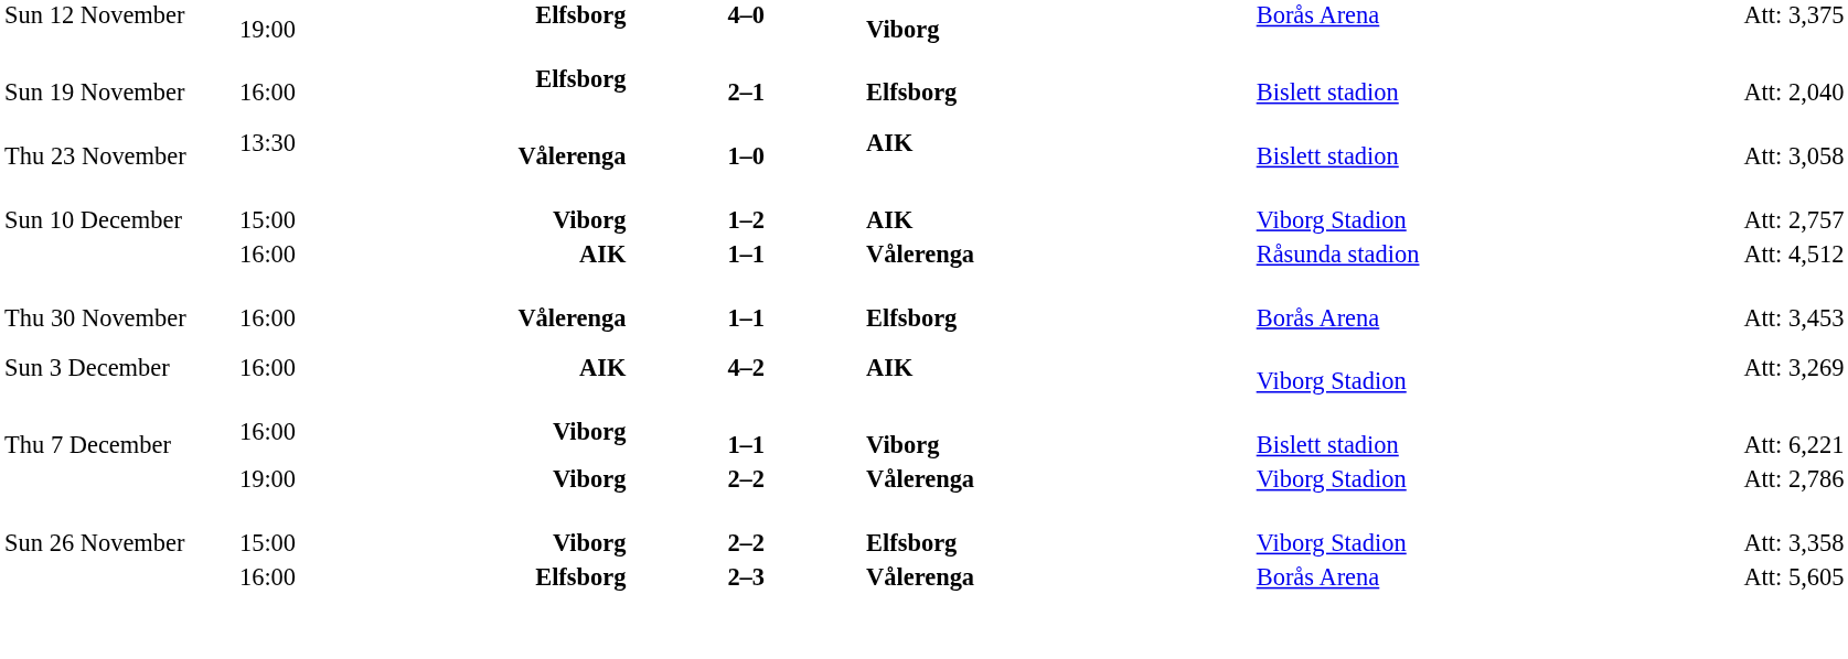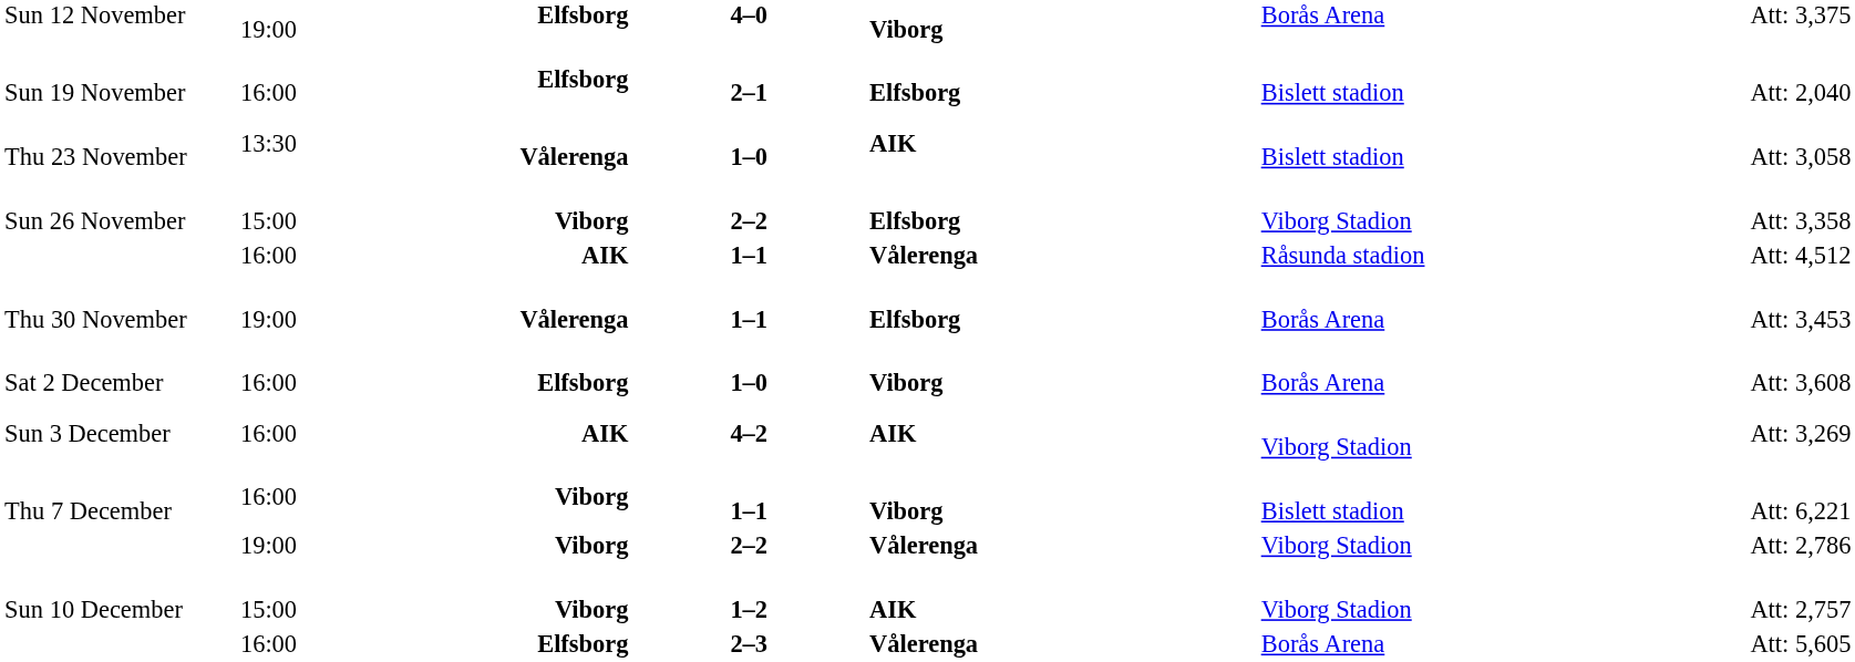 <table cellspacing="1" style="width:90%;">
 <tr>
 <th width=12%></th>
 <th width=10%></th>
 <th width=10%></th>
 <th width=12%></th>
 <th width=20%></th>
 <th width=25%></th>
 <th width=10%></th>
 </tr>
 <tr style=font-size:90%>
 <td>Sun 12 November</td>
 <td><br>19:00</td>
 <td align=right><strong>Elfsborg</strong></td>
 <td align=center><strong>4–0</strong></td>
 <td align=left><br><strong>Viborg</strong></td>
 <td><a href='#'>Borås Arena</a></td>
 <td>Att: 3,375</td>
 </tr>
 <tr style=font-size:90%>
 <td><br>Sun 19 November</td>
 <td><br>16:00</td>
 <td align=right><strong>Elfsborg</strong></td>
 <td align=center><br><strong>2–1</strong></td>
 <td align=left><br><strong>Elfsborg</strong></td>
 <td><br><a href='#'>Bislett stadion</a></td>
 <td><br>Att: 2,040</td>
 </tr>
 <tr style=font-size:90%>
 <td><br>Thu 23 November</td>
 <td>13:30</td>
 <td align=right><br><strong>Vålerenga</strong></td>
 <td align=center><br><strong>1–0</strong></td>
 <td align=left><strong>AIK</strong></td>
 <td><br><a href='#'>Bislett stadion</a></td>
 <td><br>Att: 3,058</td>
 </tr>
 <tr style=font-size:90%>
-<td><br>Sun 10 December</td>
+<td><br>Sun 26 November</td>
 <td><br>15:00</td>
 <td align=right><br><strong>Viborg</strong></td>
-<td align=center><br><strong>1–2</strong></td>
-<td align=left><br><strong>AIK</strong></td>
+<td align=center><br><strong>2–2</strong></td>
+<td align=left><br><strong>Elfsborg</strong></td>
 <td><br><a href='#'>Viborg Stadion</a></td>
-<td><br>Att: 2,757</td>
+<td><br>Att: 3,358</td>
 <td></td>
 </tr>
 <tr style=font-size:90%>
 <td></td>
 <td>16:00</td>
 <td align=right><strong>AIK</strong></td>
 <td align=center><strong>1–1</strong></td>
 <td align=left><strong>Vålerenga</strong></td>
 <td><a href='#'>Råsunda stadion</a></td>
 <td>Att: 4,512</td>
 </tr>
 <tr style=font-size:90%>
 <td><br>Thu 30 November</td>
-<td><br>16:00</td>
+<td><br>19:00</td>
 <td align=right><br><strong>Vålerenga</strong></td>
 <td align=center><br><strong>1–1</strong></td>
 <td align=left><br><strong>Elfsborg</strong></td>
 <td><br><a href='#'>Borås Arena</a></td>
 <td><br>Att: 3,453</td>
+</tr>
+<tr style=font-size:90%>
+<td><br>Sat 2 December</td>
+<td><br>16:00</td>
+<td align=right><br><strong>Elfsborg</strong></td>
+<td align=center><br><strong>1–0</strong></td>
+<td align=left><br><strong>Viborg</strong></td>
+<td><br><a href='#'>Borås Arena</a></td>
+<td><br>Att: 3,608</td>
+<td></td>
 </tr>
 <tr style=font-size:90%>
 <td>Sun 3 December</td>
 <td>16:00</td>
 <td align=right><strong>AIK</strong></td>
 <td align=center><strong>4–2</strong></td>
 <td align=left><strong>AIK</strong></td>
 <td><br><a href='#'>Viborg Stadion</a></td>
 <td>Att: 3,269</td>
 </tr>
 <tr style=font-size:90%>
 <td><br>Thu 7 December</td>
 <td>16:00</td>
 <td align=right><strong>Viborg</strong></td>
 <td align=center><br><strong>1–1</strong></td>
 <td align=left><br><strong>Viborg</strong></td>
 <td><br><a href='#'>Bislett stadion</a></td>
 <td><br>Att: 6,221</td>
 <td></td>
 </tr>
 <tr style=font-size:90%>
 <td></td>
 <td>19:00</td>
 <td align=right><strong>Viborg</strong></td>
 <td align=center><strong>2–2</strong></td>
 <td align=left><strong>Vålerenga</strong></td>
 <td><a href='#'>Viborg Stadion</a></td>
 <td>Att: 2,786</td>
 </tr>
 <tr style=font-size:90%>
-<td><br>Sun 26 November</td>
+<td><br>Sun 10 December</td>
 <td><br>15:00</td>
 <td align=right><br><strong>Viborg</strong></td>
-<td align=center><br><strong>2–2</strong></td>
-<td align=left><br><strong>Elfsborg</strong></td>
+<td align=center><br><strong>1–2</strong></td>
+<td align=left><br><strong>AIK</strong></td>
 <td><br><a href='#'>Viborg Stadion</a></td>
-<td><br>Att: 3,358</td>
+<td><br>Att: 2,757</td>
 <td></td>
 </tr>
 <tr style=font-size:90%>
 <td></td>
 <td>16:00</td>
 <td align=right><strong>Elfsborg</strong></td>
 <td align=center><strong>2–3</strong></td>
 <td align=left><strong>Vålerenga</strong></td>
 <td><a href='#'>Borås Arena</a></td>
 <td>Att: 5,605</td>
 </tr>
 </table>
